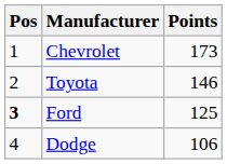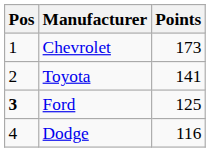 <table class="wikitable" style="font-size: 95%;">
 <tr>
 <th>Pos</th>
 <th>Manufacturer</th>
 <th>Points</th>
 </tr>
 <tr>
 <td>1</td>
 <td><a href='#'>Chevrolet</a></td>
 <td style="text-align:right;">173</td>
 </tr>
 <tr>
 <td>2</td>
 <td><a href='#'>Toyota</a></td>
-<td style="text-align:right;">146</td>
+<td style="text-align:right;">141</td>
 </tr>
 <tr>
 <td><strong>3</strong></td>
 <td><a href='#'>Ford</a></td>
 <td style="text-align:right;">125</td>
 </tr>
 <tr>
 <td>4</td>
 <td><a href='#'>Dodge</a></td>
-<td style="text-align:right;">106</td>
+<td style="text-align:right;">116</td>
 </tr>
 </table>
